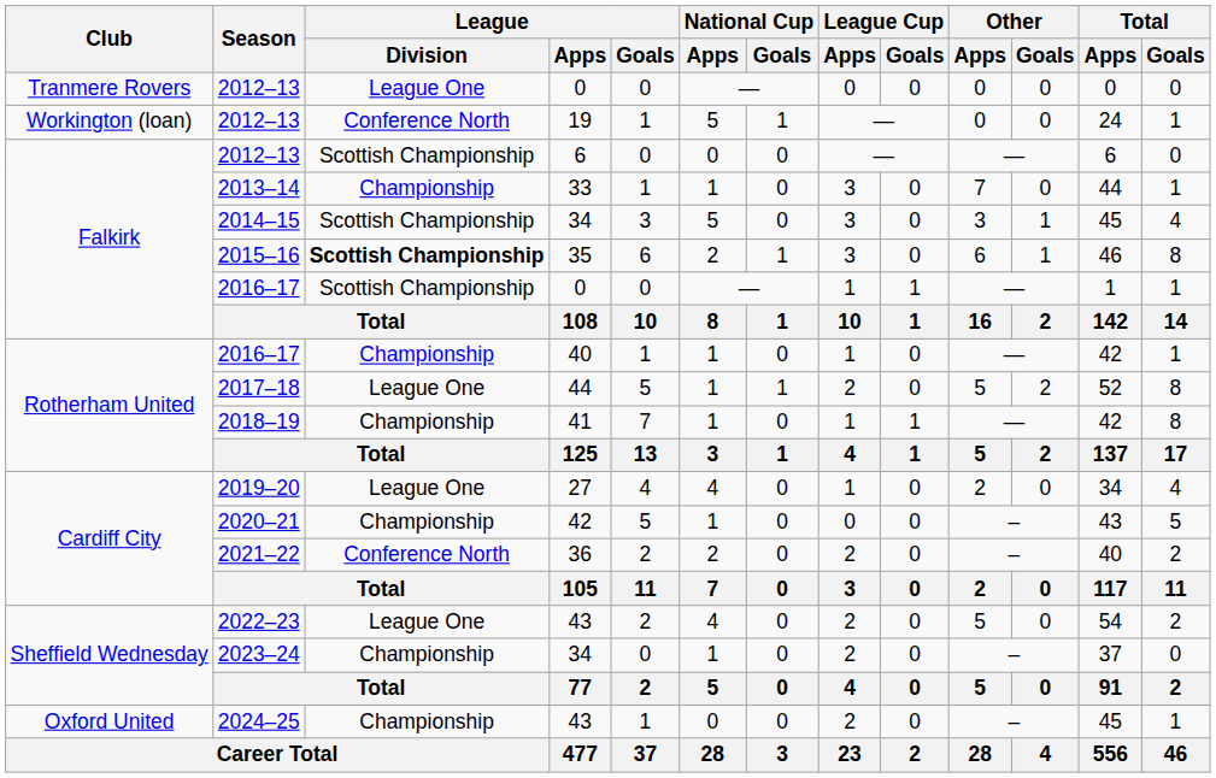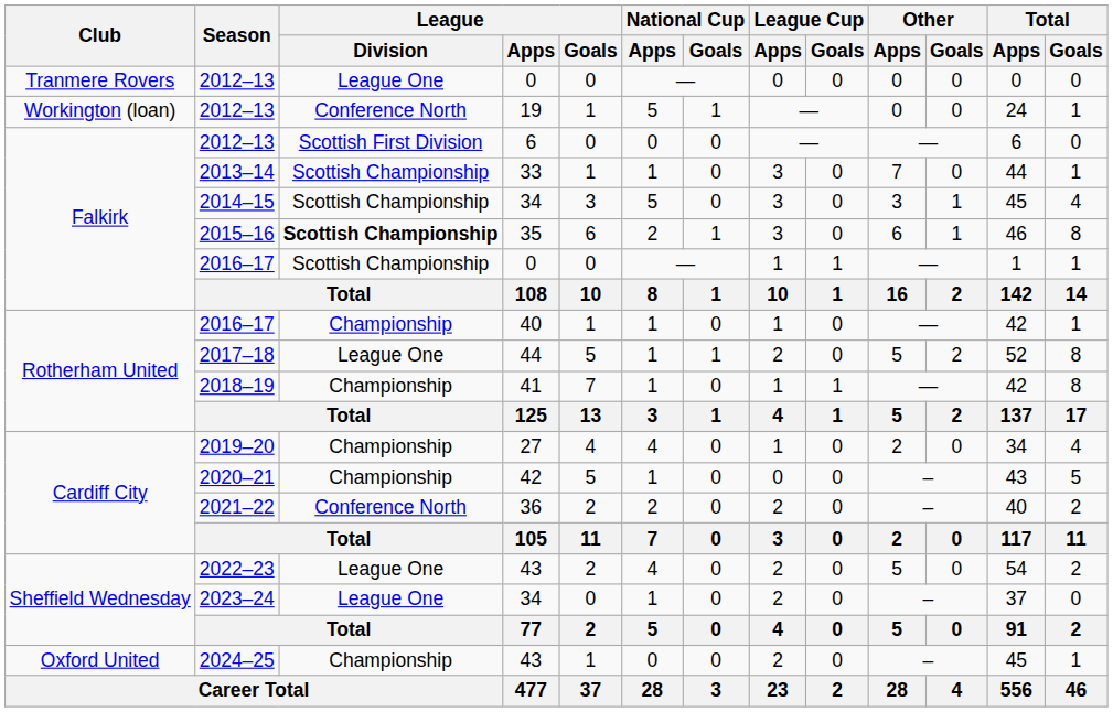 <table class="wikitable" style="text-align:center">
 <tr>
 <th rowspan="2">Club</th>
 <th rowspan="2">Season</th>
 <th colspan="3">League</th>
 <th colspan="2">National Cup</th>
 <th colspan="2">League Cup</th>
 <th colspan="2">Other</th>
 <th colspan="2">Total</th>
 </tr>
 <tr>
 <th>Division</th>
 <th>Apps</th>
 <th>Goals</th>
 <th>Apps</th>
 <th>Goals</th>
 <th>Apps</th>
 <th>Goals</th>
 <th>Apps</th>
 <th>Goals</th>
 <th>Apps</th>
 <th>Goals</th>
 </tr>
 <tr>
 <td><a href='#'>Tranmere Rovers</a></td>
 <td><a href='#'>2012–13</a></td>
 <td><a href='#'>League One</a></td>
 <td>0</td>
 <td>0</td>
 <td colspan="2">—</td>
 <td>0</td>
 <td>0</td>
 <td>0</td>
 <td>0</td>
 <td>0</td>
 <td>0</td>
 </tr>
 <tr>
 <td><a href='#'>Workington</a> (loan)</td>
 <td><a href='#'>2012–13</a></td>
 <td><a href='#'>Conference North</a></td>
 <td>19</td>
 <td>1</td>
 <td>5</td>
 <td>1</td>
 <td colspan="2">—</td>
 <td>0</td>
 <td>0</td>
 <td>24</td>
 <td>1</td>
 </tr>
 <tr>
 <td rowspan="6"><a href='#'>Falkirk</a></td>
 <td><a href='#'>2012–13</a></td>
-<td>Scottish Championship</td>
+<td><a href='#'>Scottish First Division</a></td>
 <td>6</td>
 <td>0</td>
 <td>0</td>
 <td>0</td>
 <td colspan="2">—</td>
 <td colspan="2">—</td>
 <td>6</td>
 <td>0</td>
 </tr>
 <tr>
 <td><a href='#'>2013–14</a></td>
-<td><a href='#'>Championship</a></td>
+<td><a href='#'>Scottish Championship</a></td>
 <td>33</td>
 <td>1</td>
 <td>1</td>
 <td>0</td>
 <td>3</td>
 <td>0</td>
 <td>7</td>
 <td>0</td>
 <td>44</td>
 <td>1</td>
 </tr>
 <tr>
 <td><a href='#'>2014–15</a></td>
 <td>Scottish Championship</td>
 <td>34</td>
 <td>3</td>
 <td>5</td>
 <td>0</td>
 <td>3</td>
 <td>0</td>
 <td>3</td>
 <td>1</td>
 <td>45</td>
 <td>4</td>
 </tr>
 <tr>
 <td><a href='#'>2015–16</a></td>
 <td><strong>Scottish Championship</strong></td>
 <td>35</td>
 <td>6</td>
 <td>2</td>
 <td>1</td>
 <td>3</td>
 <td>0</td>
 <td>6</td>
 <td>1</td>
 <td>46</td>
 <td>8</td>
 </tr>
 <tr>
 <td><a href='#'>2016–17</a></td>
 <td>Scottish Championship</td>
 <td>0</td>
 <td>0</td>
 <td colspan="2">—</td>
 <td>1</td>
 <td>1</td>
 <td colspan="2">—</td>
 <td>1</td>
 <td>1</td>
 </tr>
 <tr>
 <th colspan="2">Total</th>
 <th>108</th>
 <th>10</th>
 <th>8</th>
 <th>1</th>
 <th>10</th>
 <th>1</th>
 <th>16</th>
 <th>2</th>
 <th>142</th>
 <th>14</th>
 </tr>
 <tr>
 <td rowspan="4"><a href='#'>Rotherham United</a></td>
 <td><a href='#'>2016–17</a></td>
 <td><a href='#'>Championship</a></td>
 <td>40</td>
 <td>1</td>
 <td>1</td>
 <td>0</td>
 <td>1</td>
 <td>0</td>
 <td colspan="2">—</td>
 <td>42</td>
 <td>1</td>
 </tr>
 <tr>
 <td><a href='#'>2017–18</a></td>
 <td>League One</td>
 <td>44</td>
 <td>5</td>
 <td>1</td>
 <td>1</td>
 <td>2</td>
 <td>0</td>
 <td>5</td>
 <td>2</td>
 <td>52</td>
 <td>8</td>
 </tr>
 <tr>
 <td><a href='#'>2018–19</a></td>
 <td>Championship</td>
 <td>41</td>
 <td>7</td>
 <td>1</td>
 <td>0</td>
 <td>1</td>
 <td>1</td>
 <td colspan="2">—</td>
 <td>42</td>
 <td>8</td>
 </tr>
 <tr>
 <th colspan="2">Total</th>
 <th>125</th>
 <th>13</th>
 <th>3</th>
 <th>1</th>
 <th>4</th>
 <th>1</th>
 <th>5</th>
 <th>2</th>
 <th>137</th>
 <th>17</th>
 </tr>
 <tr>
 <td rowspan=4><a href='#'>Cardiff City</a></td>
 <td><a href='#'>2019–20</a></td>
-<td>League One</td>
+<td>Championship</td>
 <td>27</td>
 <td>4</td>
 <td>4</td>
 <td>0</td>
 <td>1</td>
 <td>0</td>
 <td>2</td>
 <td>0</td>
 <td>34</td>
 <td>4</td>
 </tr>
 <tr>
 <td><a href='#'>2020–21</a></td>
 <td>Championship</td>
 <td>42</td>
 <td>5</td>
 <td>1</td>
 <td>0</td>
 <td>0</td>
 <td>0</td>
 <td colspan=2>–</td>
 <td>43</td>
 <td>5</td>
 </tr>
 <tr>
 <td><a href='#'>2021–22</a></td>
 <td><a href='#'>Conference North</a></td>
 <td>36</td>
 <td>2</td>
 <td>2</td>
 <td>0</td>
 <td>2</td>
 <td>0</td>
 <td colspan=2>–</td>
 <td>40</td>
 <td>2</td>
 </tr>
 <tr>
 <th colspan="2">Total</th>
 <th>105</th>
 <th>11</th>
 <th>7</th>
 <th>0</th>
 <th>3</th>
 <th>0</th>
 <th>2</th>
 <th>0</th>
 <th>117</th>
 <th>11</th>
 </tr>
 <tr>
 <td rowspan=3><a href='#'>Sheffield Wednesday</a></td>
 <td><a href='#'>2022–23</a></td>
 <td>League One</td>
 <td>43</td>
 <td>2</td>
 <td>4</td>
 <td>0</td>
 <td>2</td>
 <td>0</td>
 <td>5</td>
 <td>0</td>
 <td>54</td>
 <td>2</td>
 </tr>
 <tr>
 <td><a href='#'>2023–24</a></td>
-<td>Championship</td>
+<td><a href='#'>League One</a></td>
 <td>34</td>
 <td>0</td>
 <td>1</td>
 <td>0</td>
 <td>2</td>
 <td>0</td>
 <td colspan=2>–</td>
 <td>37</td>
 <td>0</td>
 </tr>
 <tr>
 <th colspan="2">Total</th>
 <th>77</th>
 <th>2</th>
 <th>5</th>
 <th>0</th>
 <th>4</th>
 <th>0</th>
 <th>5</th>
 <th>0</th>
 <th>91</th>
 <th>2</th>
 </tr>
 <tr>
 <td><a href='#'>Oxford United</a></td>
 <td><a href='#'>2024–25</a></td>
 <td>Championship</td>
 <td>43</td>
 <td>1</td>
 <td>0</td>
 <td>0</td>
 <td>2</td>
 <td>0</td>
 <td colspan=2>–</td>
 <td>45</td>
 <td>1</td>
 </tr>
 <tr>
 <th colspan="3">Career Total</th>
 <th>477</th>
 <th>37</th>
 <th>28</th>
 <th>3</th>
 <th>23</th>
 <th>2</th>
 <th>28</th>
 <th>4</th>
 <th>556</th>
 <th>46</th>
 </tr>
 </table>
